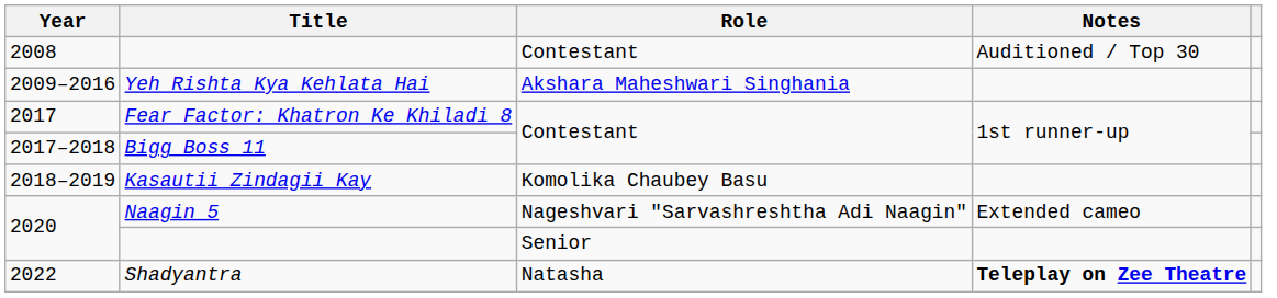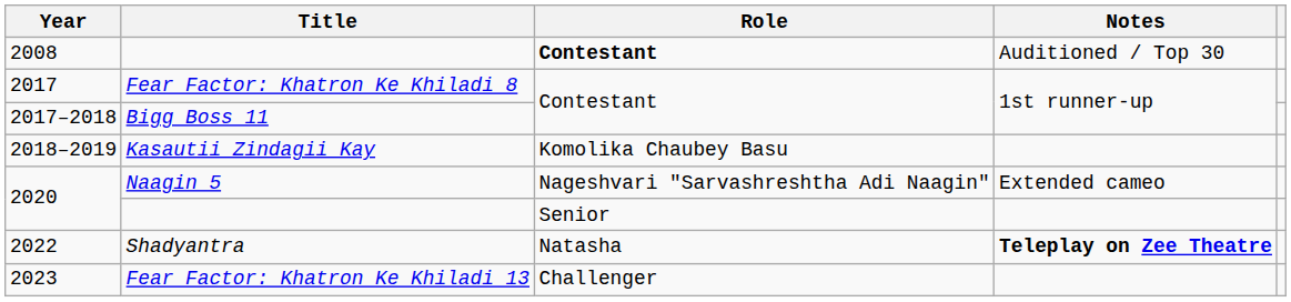 <table class="wikitable sortable">
 <tr>
 <th>Year</th>
 <th>Title</th>
 <th>Role</th>
 <th class="unsortable">Notes</th>
 <th class="unsortable"></th>
 </tr>
 <tr>
 <td>2008</td>
 <td></td>
-<td>Contestant</td>
+<td><strong>Contestant</strong></td>
 <td>Auditioned / Top 30</td>
-<td style="text-align:center;"></td>
-</tr>
-<tr>
-<td>2009–2016</td>
-<td><em><a href='#'>Yeh Rishta Kya Kehlata Hai</a></em></td>
-<td><a href='#'>Akshara Maheshwari Singhania</a></td>
-<td></td>
 <td style="text-align:center;"></td>
 </tr>
 <tr>
 <td>2017</td>
 <td><em><a href='#'>Fear Factor: Khatron Ke Khiladi 8</a></em></td>
 <td rowspan="2">Contestant</td>
 <td rowspan="2">1st runner-up</td>
 <td style="text-align:center;"></td>
 </tr>
 <tr>
 <td>2017–2018</td>
 <td><em><a href='#'>Bigg Boss 11</a></em></td>
 <td style="text-align:center;"></td>
 </tr>
 <tr>
 <td>2018–2019</td>
 <td><em><a href='#'>Kasautii Zindagii Kay</a></em></td>
 <td>Komolika Chaubey Basu</td>
 <td></td>
 <td style="text-align:center;"></td>
 </tr>
 <tr>
 <td rowspan="2">2020</td>
 <td><em><a href='#'>Naagin 5</a></em></td>
 <td>Nageshvari "Sarvashreshtha Adi Naagin"</td>
 <td>Extended cameo</td>
 <td style="text-align:center;"></td>
 </tr>
 <tr>
 <td></td>
 <td>Senior</td>
 <td></td>
 <td style="text-align:center;"></td>
 </tr>
 <tr>
 <td>2022</td>
 <td><em>Shadyantra</em></td>
 <td>Natasha</td>
 <td><strong>Teleplay on <a href='#'>Zee Theatre</a></strong></td>
 <td style="text-align:center;"></td>
 </tr>
+<tr>
+<td>2023</td>
+<td><em><a href='#'>Fear Factor: Khatron Ke Khiladi 13</a></em></td>
+<td>Challenger</td>
+<td></td>
+<td></td>
+</tr>
 </table>
